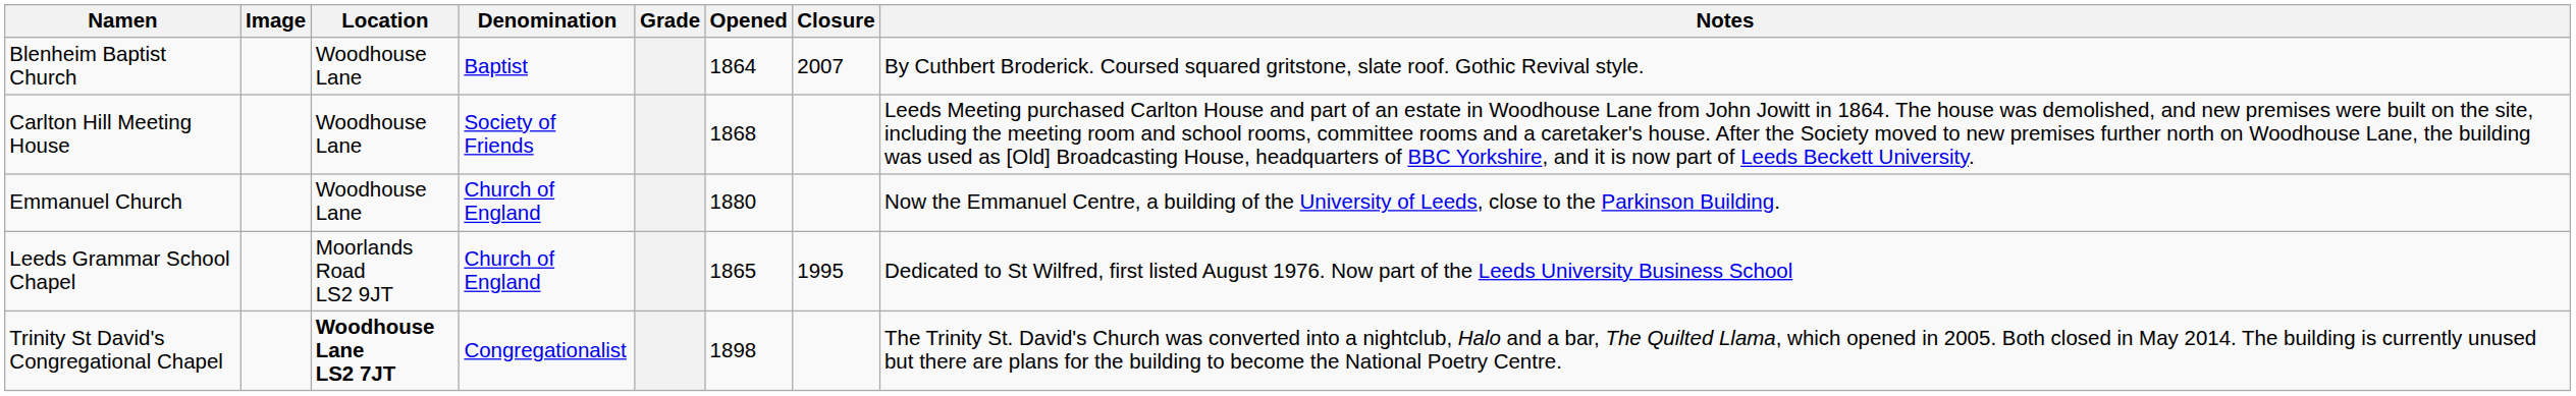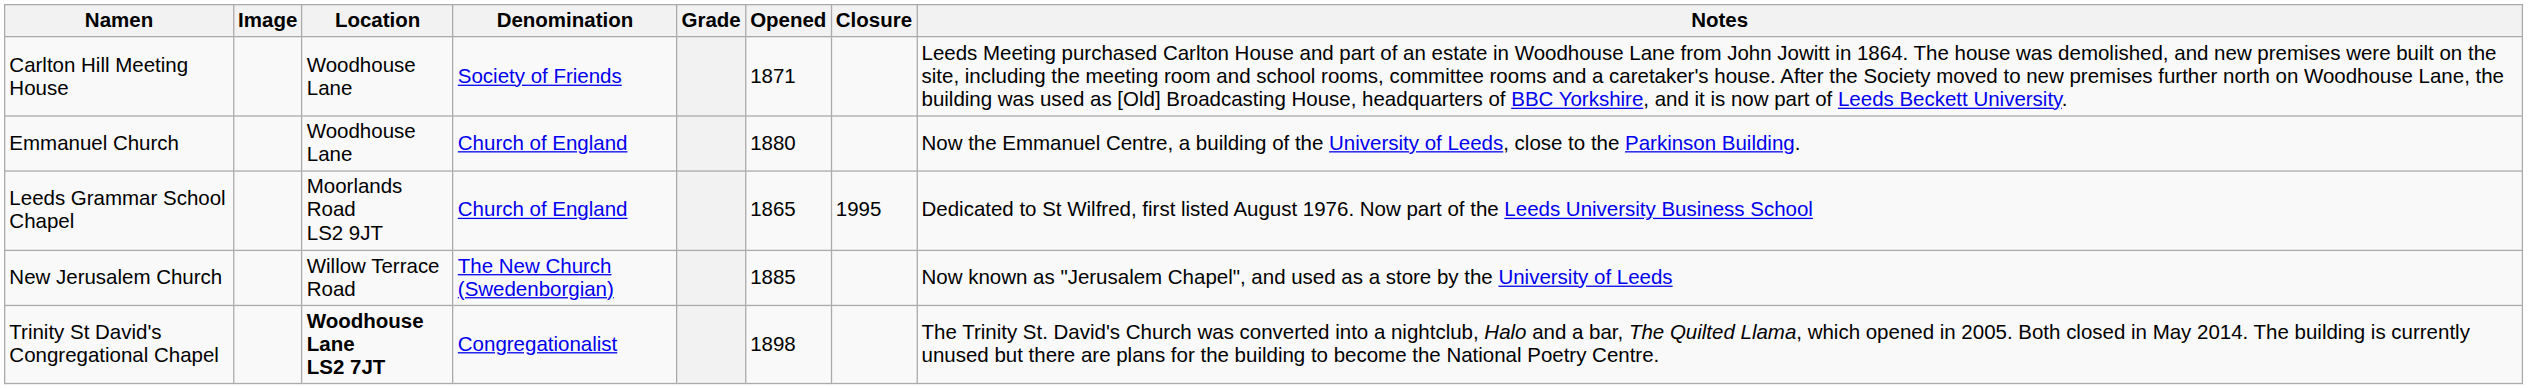 <table class="wikitable sortable">
 <tr>
 <th>Namen</th>
 <th class="unsortable">Image</th>
 <th>Location</th>
 <th>Denomination</th>
 <th>Grade</th>
 <th>Opened</th>
 <th>Closure</th>
 <th class="unsortable">Notes</th>
 </tr>
 <tr>
-<td>Blenheim Baptist Church</td>
-<td></td>
-<td>Woodhouse Lane</td>
-<td><a href='#'>Baptist</a></td>
-<th></th>
-<td>1864</td>
-<td>2007</td>
-<td>By Cuthbert Broderick. Coursed squared gritstone, slate roof. Gothic Revival style.</td>
-</tr>
-<tr>
 <td>Carlton Hill Meeting House</td>
 <td></td>
 <td>Woodhouse Lane</td>
 <td><a href='#'>Society of Friends</a></td>
 <th></th>
-<td>1868</td>
+<td>1871</td>
 <td></td>
 <td>Leeds Meeting purchased Carlton House and part of an estate in Woodhouse Lane from John Jowitt in 1864. The house was demolished, and new premises were built on the site, including the meeting room and school rooms, committee rooms and a caretaker's house. After the Society moved to new premises further north on Woodhouse Lane, the building was used as [Old] Broadcasting House, headquarters of <a href='#'>BBC Yorkshire</a>, and it is now part of <a href='#'>Leeds Beckett University</a>.</td>
 </tr>
 <tr>
 <td>Emmanuel Church</td>
 <td></td>
 <td>Woodhouse Lane</td>
 <td><a href='#'>Church of England</a></td>
 <th></th>
 <td>1880</td>
 <td></td>
 <td>Now the Emmanuel Centre, a building of the <a href='#'>University of Leeds</a>, close to the <a href='#'>Parkinson Building</a>.</td>
 </tr>
 <tr>
 <td>Leeds Grammar School Chapel</td>
 <td></td>
 <td>Moorlands Road<br>LS2 9JT</td>
 <td><a href='#'>Church of England</a></td>
 <th></th>
 <td>1865</td>
 <td>1995</td>
 <td>Dedicated to St Wilfred, first listed August 1976. Now part of the <a href='#'>Leeds University Business School</a></td>
 </tr>
 <tr>
+<td>New Jerusalem Church</td>
+<td></td>
+<td>Willow Terrace Road</td>
+<td><a href='#'>The New Church (Swedenborgian)</a></td>
+<th></th>
+<td>1885</td>
+<td></td>
+<td>Now known as "Jerusalem Chapel", and used as a store by the <a href='#'>University of Leeds</a></td>
+</tr>
+<tr>
 <td>Trinity St David's Congregational Chapel</td>
 <td></td>
 <td><strong>Woodhouse Lane<br>LS2 7JT</strong></td>
 <td><a href='#'>Congregationalist</a></td>
 <th></th>
 <td>1898</td>
 <td></td>
 <td>The Trinity St. David's Church was converted into a nightclub, <em>Halo</em> and a bar, <em>The Quilted Llama</em>, which opened in 2005. Both closed in May 2014. The building is currently unused but  there are plans for the building to become the National Poetry Centre.</td>
 </tr>
 </table>
